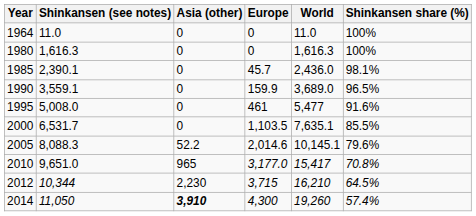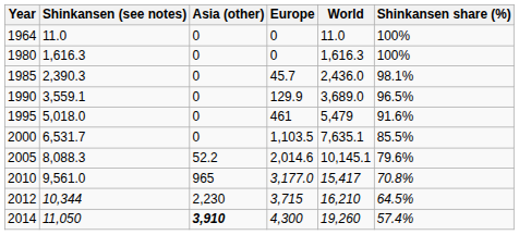 <table class="wikitable">
 <tr>
 <th>Year</th>
 <th>Shinkansen (see notes)</th>
 <th>Asia (other)</th>
 <th>Europe</th>
 <th>World</th>
 <th>Shinkansen share (%)</th>
 </tr>
 <tr>
 <td>1964</td>
 <td>11.0</td>
 <td>0</td>
 <td>0</td>
 <td>11.0</td>
 <td>100%</td>
 </tr>
 <tr>
 <td>1980</td>
 <td>1,616.3</td>
 <td>0</td>
 <td>0</td>
 <td>1,616.3</td>
 <td>100%</td>
 </tr>
 <tr>
 <td>1985</td>
-<td>2,390.1</td>
+<td>2,390.3</td>
 <td>0</td>
 <td>45.7</td>
 <td>2,436.0</td>
 <td>98.1%</td>
 </tr>
 <tr>
 <td>1990</td>
 <td>3,559.1</td>
 <td>0</td>
-<td>159.9</td>
+<td>129.9</td>
 <td>3,689.0</td>
 <td>96.5%</td>
 </tr>
 <tr>
 <td>1995</td>
-<td>5,008.0</td>
+<td>5,018.0</td>
 <td>0</td>
 <td>461</td>
-<td>5,477</td>
+<td>5,479</td>
 <td>91.6%</td>
 </tr>
 <tr>
 <td>2000</td>
 <td>6,531.7</td>
 <td>0</td>
 <td>1,103.5</td>
 <td>7,635.1</td>
 <td>85.5%</td>
 </tr>
 <tr>
 <td>2005</td>
 <td>8,088.3</td>
 <td>52.2</td>
 <td>2,014.6</td>
 <td>10,145.1</td>
 <td>79.6%</td>
 </tr>
 <tr>
 <td>2010</td>
-<td>9,651.0</td>
+<td>9,561.0</td>
 <td>965</td>
 <td><em>3,177.0</em></td>
 <td><em>15,417</em></td>
 <td><em>70.8%</em></td>
 </tr>
 <tr>
 <td>2012</td>
 <td><em>10,344</em></td>
 <td>2,230</td>
 <td><em>3,715</em></td>
 <td><em>16,210</em></td>
 <td><em>64.5%</em></td>
 </tr>
 <tr>
 <td>2014</td>
 <td><em>11,050</em></td>
 <td><strong><em>3,910</em></strong></td>
 <td><em>4,300</em></td>
 <td><em>19,260</em></td>
 <td><em>57.4%</em></td>
 </tr>
 </table>
